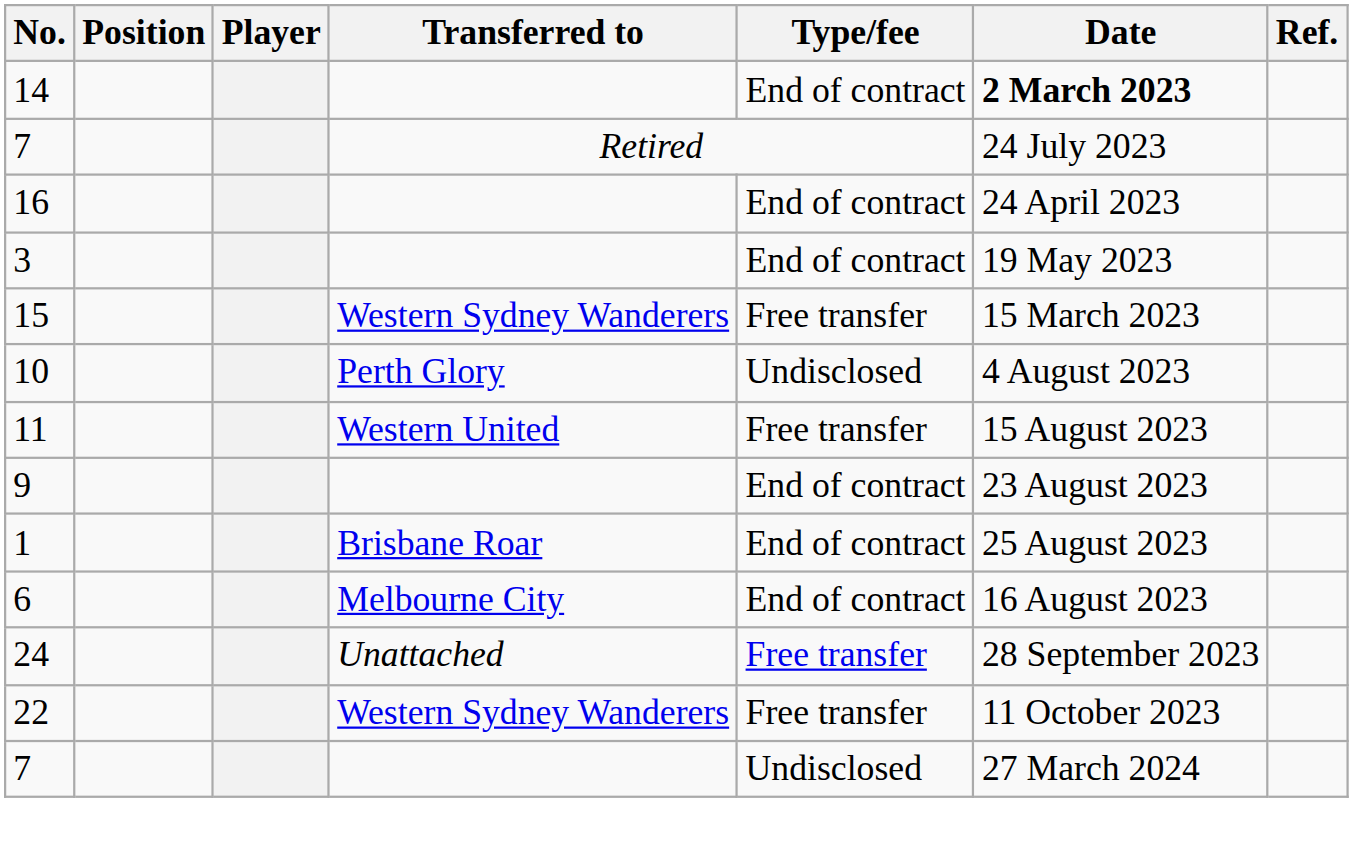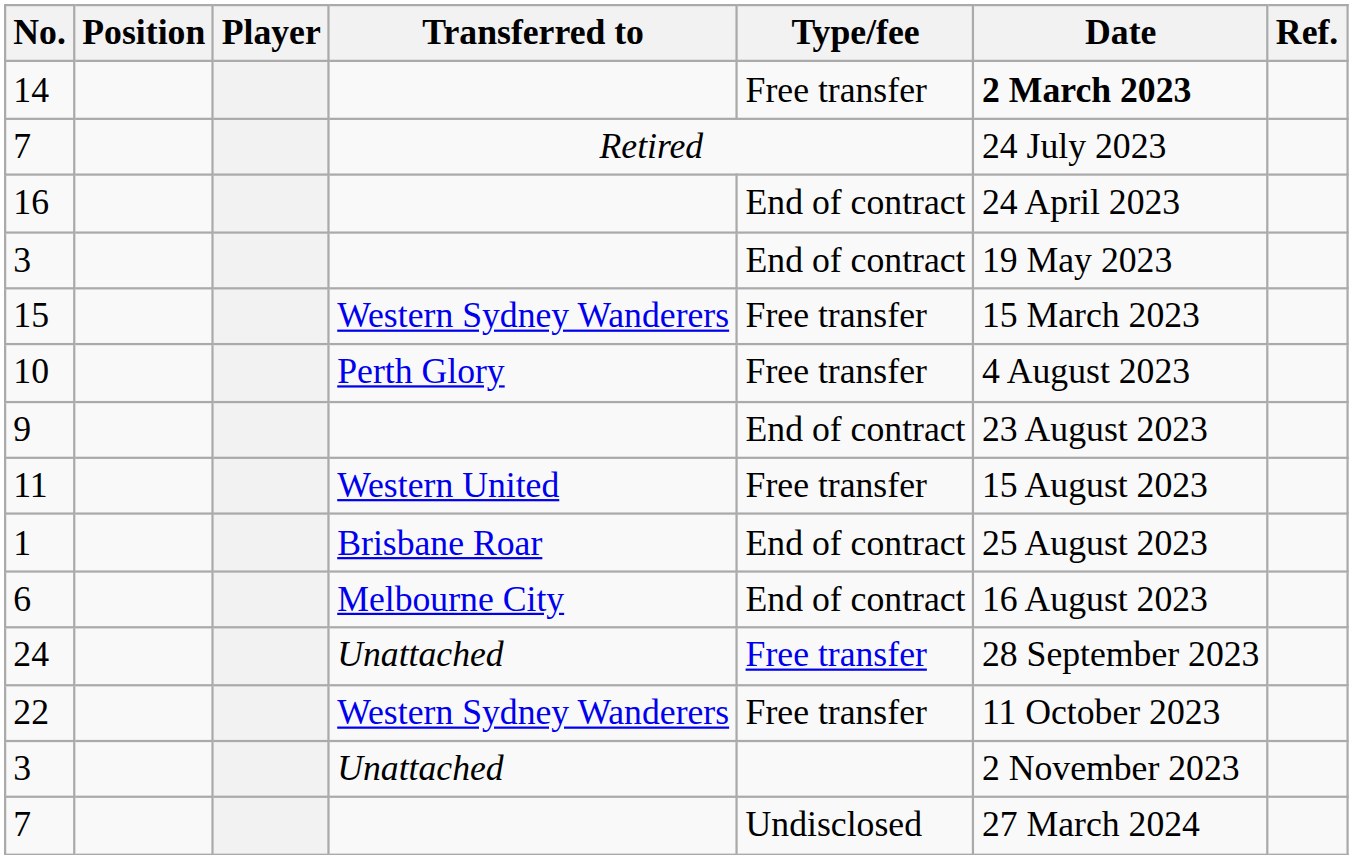 <table class="wikitable plainrowheaders sortable" style="text-align:center; text-align:left">
 <tr>
 <th scope="col">No.</th>
 <th scope="col">Position</th>
 <th scope="col">Player</th>
 <th scope="col">Transferred to</th>
 <th scope="col">Type/fee</th>
 <th scope="col">Date</th>
 <th class="unsortable" scope="col">Ref.</th>
 </tr>
 <tr>
 <td>14</td>
 <td></td>
 <th scope="row"></th>
 <td></td>
-<td>End of contract</td>
+<td>Free transfer</td>
 <td><strong>2 March 2023</strong></td>
 <td></td>
 </tr>
 <tr>
 <td>7</td>
 <td></td>
 <th scope="row"></th>
 <td colspan="2" align="center"><em>Retired</em></td>
 <td>24 July 2023</td>
 <td></td>
 </tr>
 <tr>
 <td>16</td>
 <td></td>
 <th scope="row"></th>
 <td></td>
 <td>End of contract</td>
 <td>24 April 2023</td>
 <td></td>
 </tr>
 <tr>
 <td>3</td>
 <td></td>
 <th scope="row"></th>
 <td></td>
 <td>End of contract</td>
 <td>19 May 2023</td>
 <td></td>
 </tr>
 <tr>
 <td>15</td>
 <td></td>
 <th scope="row"></th>
 <td><a href='#'>Western Sydney Wanderers</a></td>
 <td>Free transfer</td>
 <td>15 March 2023</td>
 <td></td>
 </tr>
 <tr>
 <td>10</td>
 <td></td>
 <th scope="row"></th>
 <td><a href='#'>Perth Glory</a></td>
-<td>Undisclosed</td>
+<td>Free transfer</td>
 <td>4 August 2023</td>
+<td></td>
+</tr>
+<tr>
+<td>9</td>
+<td></td>
+<th scope="row"></th>
+<td></td>
+<td>End of contract</td>
+<td>23 August 2023</td>
 <td></td>
 </tr>
 <tr>
 <td>11</td>
 <td></td>
 <th scope="row"></th>
 <td><a href='#'>Western United</a></td>
 <td>Free transfer</td>
 <td>15 August 2023</td>
-<td></td>
-</tr>
-<tr>
-<td>9</td>
-<td></td>
-<th scope="row"></th>
-<td></td>
-<td>End of contract</td>
-<td>23 August 2023</td>
 <td></td>
 </tr>
 <tr>
 <td>1</td>
 <td></td>
 <th scope="row"></th>
 <td><a href='#'>Brisbane Roar</a></td>
 <td>End of contract</td>
 <td>25 August 2023</td>
 <td></td>
 </tr>
 <tr>
 <td>6</td>
 <td></td>
 <th scope="row"></th>
 <td><a href='#'>Melbourne City</a></td>
 <td>End of contract</td>
 <td>16 August 2023</td>
 <td></td>
 </tr>
 <tr>
 <td>24</td>
 <td></td>
 <th scope="row"></th>
 <td><em>Unattached</em></td>
 <td><a href='#'>Free transfer</a></td>
 <td>28 September 2023</td>
 <td></td>
 </tr>
 <tr>
 <td>22</td>
 <td></td>
 <th scope="row"></th>
 <td><a href='#'>Western Sydney Wanderers</a></td>
 <td>Free transfer</td>
 <td>11 October 2023</td>
 <td></td>
 </tr>
 <tr>
+<td>3</td>
+<td></td>
+<th scope="row"></th>
+<td><em>Unattached</em></td>
+<td></td>
+<td>2 November 2023</td>
+<td></td>
+</tr>
+<tr>
 <td>7</td>
 <td></td>
 <th scope="row"></th>
 <td></td>
 <td>Undisclosed</td>
 <td>27 March 2024</td>
 <td></td>
 </tr>
 </table>
